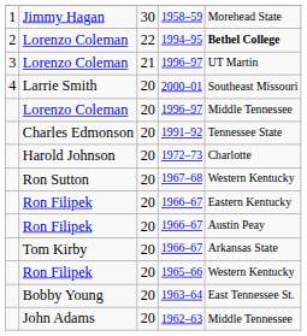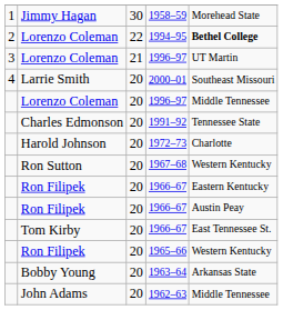 <table class="wikitable">
 <tr>
 </tr>
 <tr>
 <td>1</td>
 <td><a href='#'>Jimmy Hagan</a></td>
 <td>30</td>
 <td style="font-size:80%;"><a href='#'>1958–59</a></td>
 <td style="font-size:80%;">Morehead State</td>
 </tr>
 <tr>
 <td>2</td>
 <td><a href='#'>Lorenzo Coleman</a></td>
 <td>22</td>
 <td style="font-size:80%;"><a href='#'>1994–95</a></td>
 <td style="font-size:80%;"><strong>Bethel College</strong></td>
 </tr>
 <tr>
 <td>3</td>
 <td><a href='#'>Lorenzo Coleman</a></td>
 <td>21</td>
 <td style="font-size:80%;"><a href='#'>1996–97</a></td>
 <td style="font-size:80%;">UT Martin</td>
 </tr>
 <tr>
 <td>4</td>
 <td>Larrie Smith</td>
 <td>20</td>
 <td style="font-size:80%;"><a href='#'>2000–01</a></td>
 <td style="font-size:80%;">Southeast Missouri</td>
 </tr>
 <tr>
 <td></td>
 <td><a href='#'>Lorenzo Coleman</a></td>
 <td>20</td>
 <td style="font-size:80%;"><a href='#'>1996–97</a></td>
 <td style="font-size:80%;">Middle Tennessee</td>
 </tr>
 <tr>
 <td></td>
 <td>Charles Edmonson</td>
 <td>20</td>
 <td style="font-size:80%;"><a href='#'>1991–92</a></td>
 <td style="font-size:80%;">Tennessee State</td>
 </tr>
 <tr>
 <td></td>
 <td>Harold Johnson</td>
 <td>20</td>
 <td style="font-size:80%;"><a href='#'>1972–73</a></td>
 <td style="font-size:80%;">Charlotte</td>
 </tr>
 <tr>
 <td></td>
 <td>Ron Sutton</td>
 <td>20</td>
 <td style="font-size:80%;"><a href='#'>1967–68</a></td>
 <td style="font-size:80%;">Western Kentucky</td>
 </tr>
 <tr>
 <td></td>
 <td><a href='#'>Ron Filipek</a></td>
 <td>20</td>
 <td style="font-size:80%;"><a href='#'>1966–67</a></td>
 <td style="font-size:80%;">Eastern Kentucky</td>
 </tr>
 <tr>
 <td></td>
 <td><a href='#'>Ron Filipek</a></td>
 <td>20</td>
 <td style="font-size:80%;"><a href='#'>1966–67</a></td>
 <td style="font-size:80%;">Austin Peay</td>
 </tr>
 <tr>
 <td></td>
 <td>Tom Kirby</td>
 <td>20</td>
 <td style="font-size:80%;"><a href='#'>1966–67</a></td>
-<td style="font-size:80%;">Arkansas State</td>
+<td style="font-size:80%;">East Tennessee St.</td>
 </tr>
 <tr>
 <td></td>
 <td><a href='#'>Ron Filipek</a></td>
 <td>20</td>
 <td style="font-size:80%;"><a href='#'>1965–66</a></td>
 <td style="font-size:80%;">Western Kentucky</td>
 </tr>
 <tr>
 <td></td>
 <td>Bobby Young</td>
 <td>20</td>
 <td style="font-size:80%;"><a href='#'>1963–64</a></td>
-<td style="font-size:80%;">East Tennessee St.</td>
+<td style="font-size:80%;">Arkansas State</td>
 </tr>
 <tr>
 <td></td>
 <td>John Adams</td>
 <td>20</td>
 <td style="font-size:80%;"><a href='#'>1962–63</a></td>
 <td style="font-size:80%;">Middle Tennessee</td>
 </tr>
 </table>
